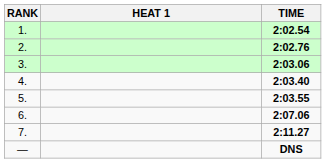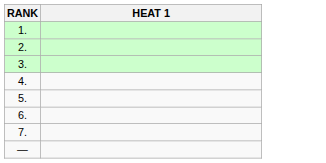 <table class="wikitable" style="border-collapse: collapse; font-size: 90%;">
 <tr>
 <th>RANK</th>
 <th style="width: 20em">HEAT 1</th>
-<th style="width: 5em">TIME</th>
 </tr>
 <tr style="background:#ccffcc;">
 <td align="center">1.</td>
 <td></td>
-<td align="center"><strong>2:02.54</strong></td>
 </tr>
 <tr style="background:#ccffcc;">
 <td align="center">2.</td>
 <td></td>
-<td align="center"><strong>2:02.76</strong></td>
 </tr>
 <tr style="background:#ccffcc;">
 <td align="center">3.</td>
 <td></td>
-<td align="center"><strong>2:03.06</strong></td>
 </tr>
 <tr>
 <td align="center">4.</td>
 <td></td>
-<td align="center"><strong>2:03.40</strong></td>
 </tr>
 <tr>
 <td align="center">5.</td>
 <td></td>
-<td align="center"><strong>2:03.55</strong></td>
 </tr>
 <tr>
 <td align="center">6.</td>
 <td></td>
-<td align="center"><strong>2:07.06</strong></td>
 </tr>
 <tr>
 <td align="center">7.</td>
 <td></td>
-<td align="center"><strong>2:11.27</strong></td>
 </tr>
 <tr>
 <td align="center">—</td>
 <td></td>
-<td align="center"><strong>DNS</strong></td>
 </tr>
 </table>
